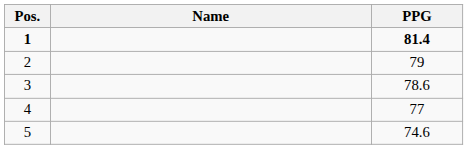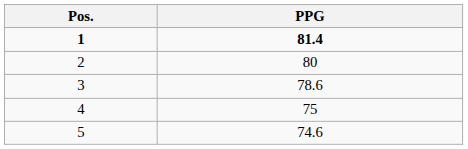 <table class=wikitable width="80%">
 <tr>
 <th width="10%">Pos.</th>
-<th width="70%">Name</th>
 <th width="20%">PPG</th>
 </tr>
 <tr>
 <td align=center><strong>1</strong></td>
-<td><strong></strong></td>
 <td align=center><strong>81.4</strong></td>
 </tr>
 <tr>
 <td align=center>2</td>
-<td></td>
-<td align=center>79</td>
+<td align=center>80</td>
 </tr>
 <tr>
 <td align=center>3</td>
-<td></td>
 <td align=center>78.6</td>
 </tr>
 <tr>
 <td align=center>4</td>
-<td></td>
-<td align=center>77</td>
+<td align=center>75</td>
 </tr>
 <tr>
 <td align=center>5</td>
-<td></td>
 <td align=center>74.6</td>
 </tr>
 </table>
